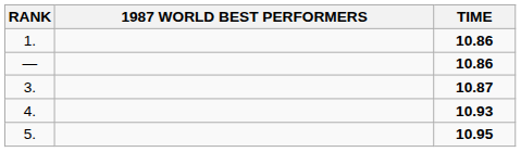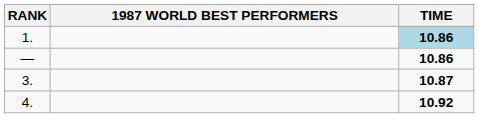 <table class="wikitable" style="border-collapse: collapse; font-size: 90%;">
 <tr>
 <th>RANK</th>
 <th align="center" style="width: 25em">1987 WORLD BEST PERFORMERS</th>
 <th align="center" style="width: 5em">TIME</th>
 </tr>
 <tr>
 <td align="center">1.</td>
 <td></td>
-<td align="center"><strong>10.86</strong></td>
+<td align="center" style="background: lightblue;"><strong>10.86</strong></td>
 </tr>
 <tr>
 <td align="center">—</td>
 <td></td>
 <td align="center"><strong>10.86</strong></td>
 </tr>
 <tr>
 <td align="center">3.</td>
 <td></td>
 <td align="center"><strong>10.87</strong></td>
 </tr>
 <tr>
 <td align="center">4.</td>
 <td></td>
-<td align="center"><strong>10.93</strong></td>
-</tr>
-<tr>
-<td align="center">5.</td>
-<td></td>
-<td align="center"><strong>10.95</strong></td>
+<td align="center"><strong>10.92</strong></td>
 </tr>
 </table>
